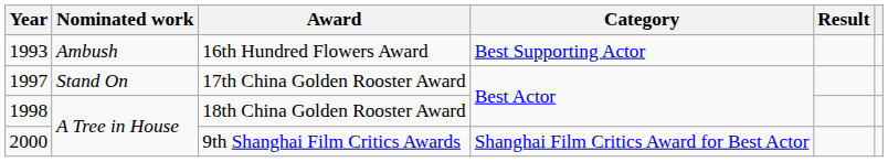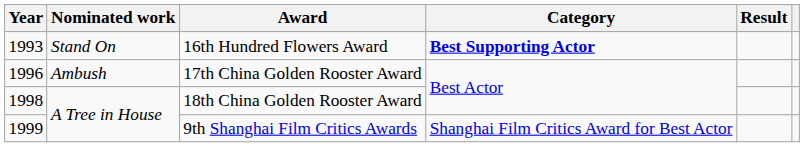 <table class="wikitable">
 <tr>
 <th>Year</th>
 <th>Nominated work</th>
 <th>Award</th>
 <th>Category</th>
 <th>Result</th>
 <th></th>
 </tr>
 <tr>
 <td>1993</td>
-<td><em>Ambush</em></td>
+<td><em>Stand On</em></td>
 <td>16th Hundred Flowers Award</td>
-<td><a href='#'>Best Supporting Actor</a></td>
+<td><strong><a href='#'>Best Supporting Actor</a></strong></td>
 <td></td>
 <td></td>
 </tr>
 <tr>
-<td>1997</td>
-<td><em>Stand On</em></td>
+<td>1996</td>
+<td><em>Ambush</em></td>
 <td>17th China Golden Rooster Award</td>
 <td rowspan="2"><a href='#'>Best Actor</a></td>
 <td></td>
 <td></td>
 </tr>
 <tr>
 <td>1998</td>
 <td rowspan="2"><em>A Tree in House</em></td>
 <td>18th China Golden Rooster Award</td>
 <td></td>
 <td></td>
 </tr>
 <tr>
-<td>2000</td>
+<td>1999</td>
 <td>9th <a href='#'>Shanghai Film Critics Awards</a></td>
 <td><a href='#'>Shanghai Film Critics Award for Best Actor</a></td>
 <td></td>
 <td></td>
 </tr>
 </table>
